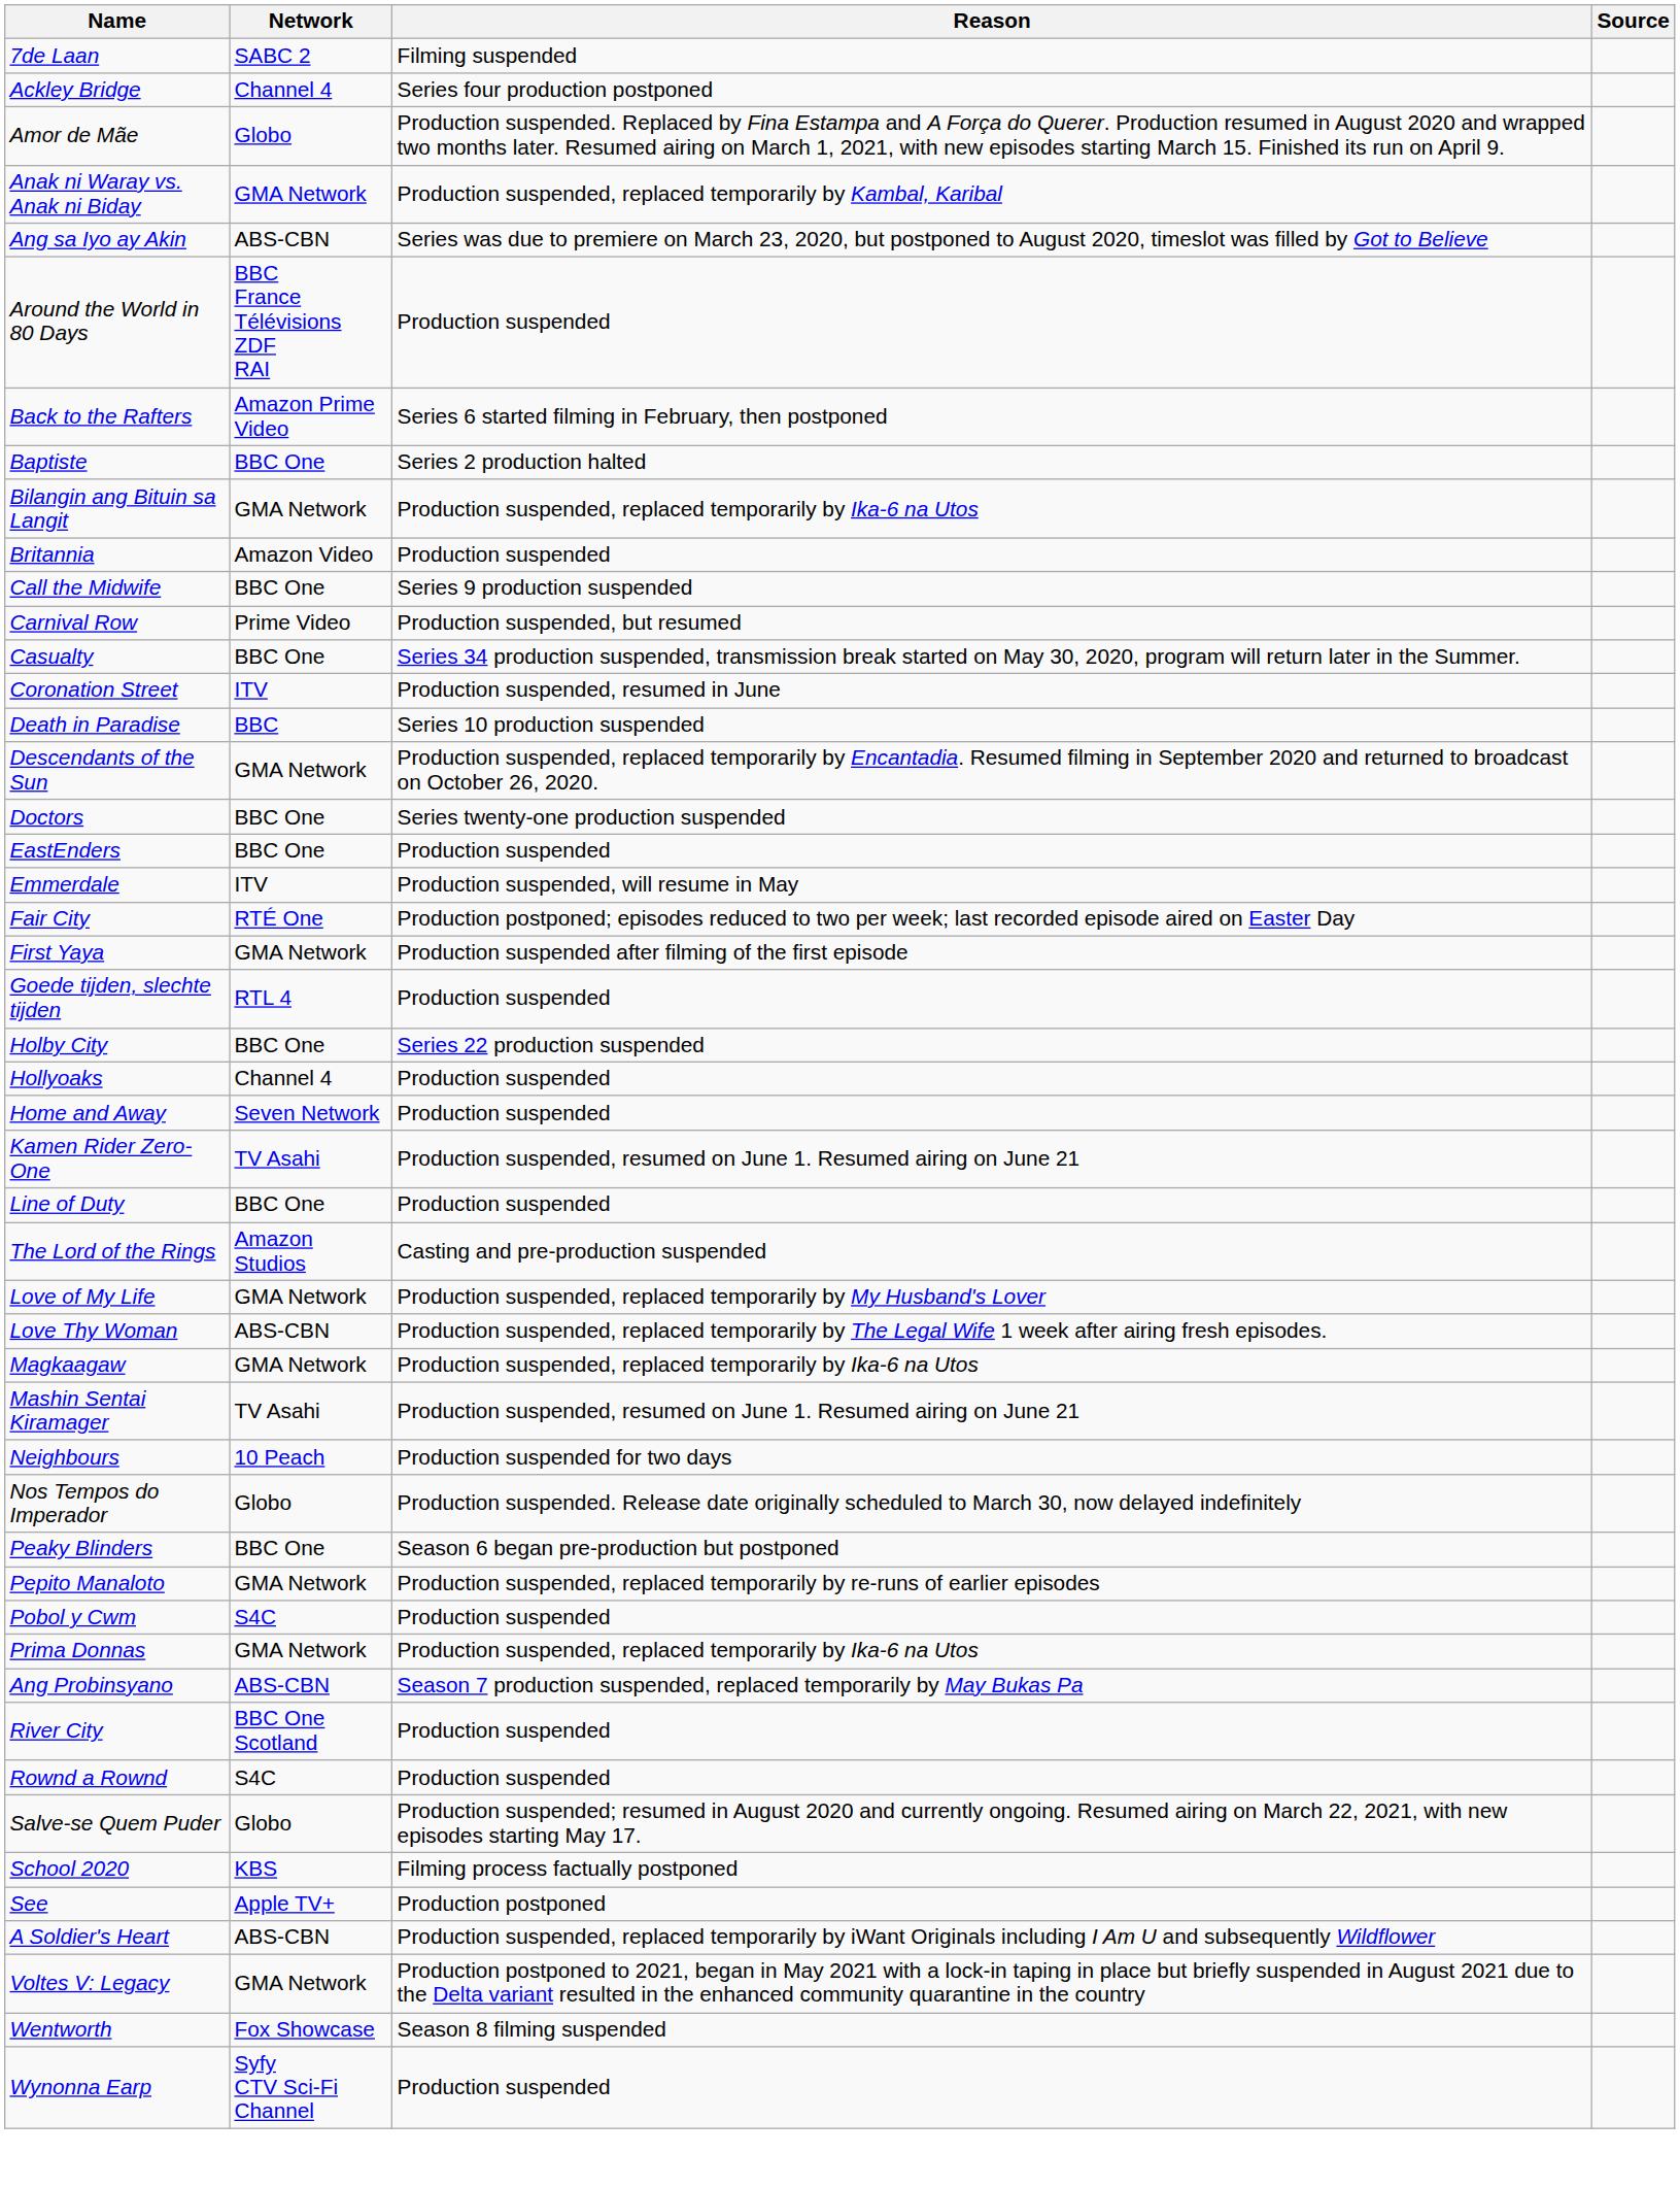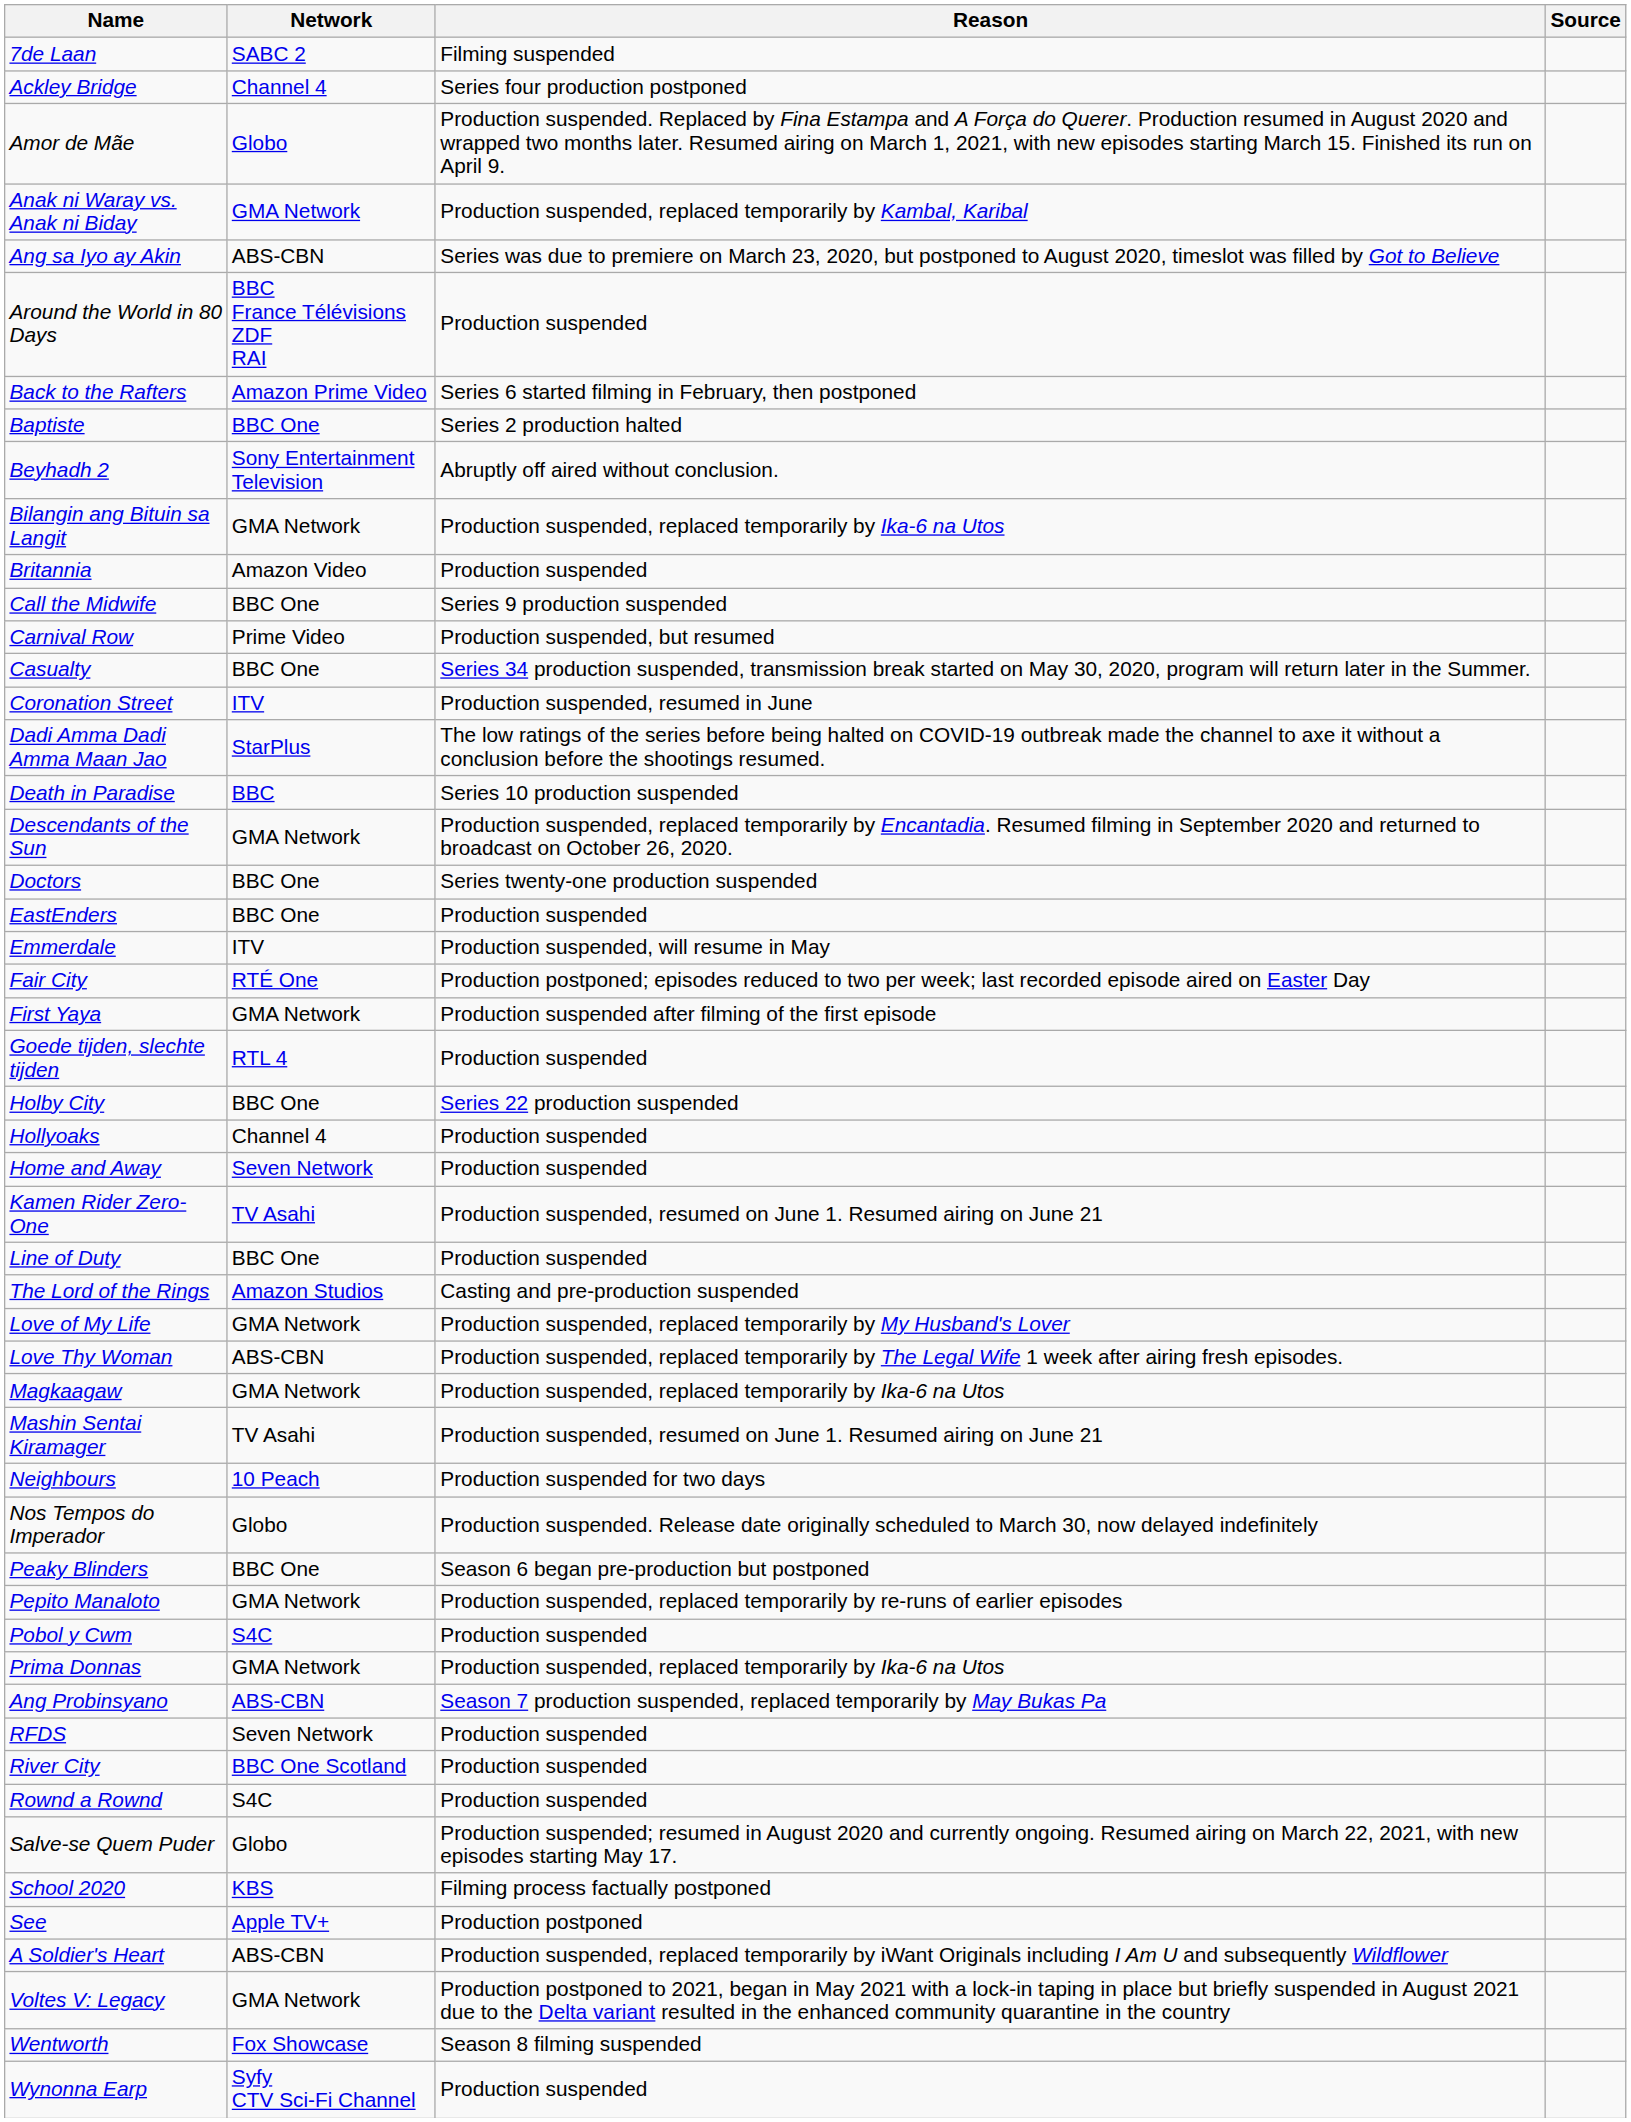 <table class="wikitable sortable">
 <tr>
 <th>Name</th>
 <th>Network</th>
 <th>Reason</th>
 <th>Source</th>
 </tr>
 <tr>
 <td><em><a href='#'>7de Laan</a></em></td>
 <td><a href='#'>SABC 2</a></td>
 <td>Filming suspended</td>
 <td></td>
 </tr>
 <tr>
 <td><em><a href='#'>Ackley Bridge</a></em></td>
 <td><a href='#'>Channel 4</a></td>
 <td>Series four production postponed</td>
 <td></td>
 </tr>
 <tr>
 <td><em>Amor de Mãe</em></td>
 <td><a href='#'>Globo</a></td>
 <td>Production suspended. Replaced by <em>Fina Estampa</em> and <em>A Força do Querer</em>. Production resumed in August 2020 and wrapped two months later. Resumed airing on March 1, 2021, with new episodes starting March 15. Finished its run on April 9.</td>
 <td></td>
 </tr>
 <tr>
 <td><em><a href='#'>Anak ni Waray vs. Anak ni Biday</a></em></td>
 <td><a href='#'>GMA Network</a></td>
 <td>Production suspended, replaced temporarily by <em><a href='#'>Kambal, Karibal</a></em></td>
 <td></td>
 </tr>
 <tr>
 <td><em><a href='#'>Ang sa Iyo ay Akin</a></em></td>
 <td>ABS-CBN</td>
 <td>Series was due to premiere on March 23, 2020, but postponed to August 2020, timeslot was filled by <em><a href='#'>Got to Believe</a></em></td>
 <td></td>
 </tr>
 <tr>
 <td><em>Around the World in 80 Days</em></td>
 <td><a href='#'>BBC</a><br><a href='#'>France Télévisions</a><br><a href='#'>ZDF</a><br><a href='#'>RAI</a></td>
 <td>Production suspended</td>
 <td></td>
 </tr>
 <tr>
 <td><em><a href='#'>Back to the Rafters</a></em></td>
 <td><a href='#'>Amazon Prime Video</a></td>
 <td>Series 6 started filming in February, then postponed</td>
 <td></td>
 </tr>
 <tr>
 <td><em><a href='#'>Baptiste</a></em></td>
 <td><a href='#'>BBC One</a></td>
 <td>Series 2 production halted</td>
 <td></td>
 </tr>
 <tr>
+<td><em><a href='#'>Beyhadh 2</a></em></td>
+<td><a href='#'>Sony Entertainment Television</a></td>
+<td>Abruptly off aired without conclusion.</td>
+<td></td>
+</tr>
+<tr>
 <td><em><a href='#'>Bilangin ang Bituin sa Langit</a></em></td>
 <td>GMA Network</td>
 <td>Production suspended, replaced temporarily by <em><a href='#'>Ika-6 na Utos</a></em></td>
 <td></td>
 </tr>
 <tr>
 <td><em><a href='#'>Britannia</a></em></td>
 <td>Amazon Video</td>
 <td>Production suspended</td>
 <td></td>
 </tr>
 <tr>
 <td><em><a href='#'>Call the Midwife</a></em></td>
 <td>BBC One</td>
 <td>Series 9 production suspended</td>
 <td></td>
 </tr>
 <tr>
 <td><em><a href='#'>Carnival Row</a></em></td>
 <td>Prime Video</td>
 <td>Production suspended, but resumed</td>
 <td></td>
 </tr>
 <tr>
 <td><em><a href='#'>Casualty</a></em></td>
 <td>BBC One</td>
 <td><a href='#'>Series 34</a> production suspended, transmission break started on May 30, 2020, program will return later in the Summer.</td>
 <td></td>
 </tr>
 <tr>
 <td><em><a href='#'>Coronation Street</a></em></td>
 <td><a href='#'>ITV</a></td>
 <td>Production suspended, resumed in June</td>
+<td></td>
+</tr>
+<tr>
+<td><em><a href='#'>Dadi Amma Dadi Amma Maan Jao</a></em></td>
+<td><a href='#'>StarPlus</a></td>
+<td>The low ratings of the series before being halted on COVID-19 outbreak made the channel to axe it without a conclusion before the shootings resumed.</td>
 <td></td>
 </tr>
 <tr>
 <td><em><a href='#'>Death in Paradise</a></em></td>
 <td><a href='#'>BBC</a></td>
 <td>Series 10 production suspended</td>
 <td></td>
 </tr>
 <tr>
 <td><em><a href='#'>Descendants of the Sun</a></em></td>
 <td>GMA Network</td>
 <td>Production suspended, replaced temporarily by <em><a href='#'>Encantadia</a></em>. Resumed filming in September 2020 and returned to broadcast on October 26, 2020.</td>
 <td></td>
 </tr>
 <tr>
 <td><em><a href='#'>Doctors</a></em></td>
 <td>BBC One</td>
 <td>Series twenty-one production suspended</td>
 <td></td>
 </tr>
 <tr>
 <td><em><a href='#'>EastEnders</a></em></td>
 <td>BBC One</td>
 <td>Production suspended</td>
 <td></td>
 </tr>
 <tr>
 <td><em><a href='#'>Emmerdale</a></em></td>
 <td>ITV</td>
 <td>Production suspended, will resume in May</td>
 <td></td>
 </tr>
 <tr>
 <td><em><a href='#'>Fair City</a></em></td>
 <td><a href='#'>RTÉ One</a></td>
 <td>Production postponed; episodes reduced to two per week; last recorded episode aired on <a href='#'>Easter</a> Day</td>
 <td></td>
 </tr>
 <tr>
 <td><em><a href='#'>First Yaya</a></em></td>
 <td>GMA Network</td>
 <td>Production suspended after filming of the first episode</td>
 <td></td>
 </tr>
 <tr>
 <td><em><a href='#'>Goede tijden, slechte tijden</a></em></td>
 <td><a href='#'>RTL 4</a></td>
 <td>Production suspended</td>
 <td></td>
 </tr>
 <tr>
 <td><em><a href='#'>Holby City</a></em></td>
 <td>BBC One</td>
 <td><a href='#'>Series 22</a> production suspended</td>
 <td></td>
 </tr>
 <tr>
 <td><em><a href='#'>Hollyoaks</a></em></td>
 <td>Channel 4</td>
 <td>Production suspended</td>
 <td></td>
 </tr>
 <tr>
 <td><em><a href='#'>Home and Away</a></em></td>
 <td><a href='#'>Seven Network</a></td>
 <td>Production suspended</td>
 <td></td>
 </tr>
 <tr>
 <td><em><a href='#'>Kamen Rider Zero-One</a></em></td>
 <td><a href='#'>TV Asahi</a></td>
 <td>Production suspended, resumed on June 1. Resumed airing on June 21</td>
 <td></td>
 </tr>
 <tr>
 <td><em><a href='#'>Line of Duty</a></em></td>
 <td>BBC One</td>
 <td>Production suspended</td>
 <td></td>
 </tr>
 <tr>
 <td><em><a href='#'>The Lord of the Rings</a></em></td>
 <td><a href='#'>Amazon Studios</a></td>
 <td>Casting and pre-production suspended</td>
 <td></td>
 </tr>
 <tr>
 <td><em><a href='#'>Love of My Life</a></em></td>
 <td>GMA Network</td>
 <td>Production suspended, replaced temporarily by <em><a href='#'>My Husband's Lover</a></em></td>
 <td></td>
 </tr>
 <tr>
 <td><em><a href='#'>Love Thy Woman</a></em></td>
 <td>ABS-CBN</td>
 <td>Production suspended, replaced temporarily by <em><a href='#'>The Legal Wife</a></em> 1 week after airing fresh episodes.</td>
 <td></td>
 </tr>
 <tr>
 <td><em><a href='#'>Magkaagaw</a></em></td>
 <td>GMA Network</td>
 <td>Production suspended, replaced temporarily by <em>Ika-6 na Utos</em></td>
 <td></td>
 </tr>
 <tr>
 <td><em><a href='#'>Mashin Sentai Kiramager</a></em></td>
 <td>TV Asahi</td>
 <td>Production suspended, resumed on June 1. Resumed airing on June 21</td>
 <td></td>
 </tr>
 <tr>
 <td><em><a href='#'>Neighbours</a></em></td>
 <td><a href='#'>10 Peach</a></td>
 <td>Production suspended for two days</td>
 <td></td>
 </tr>
 <tr>
 <td><em>Nos Tempos do Imperador</em></td>
 <td>Globo</td>
 <td>Production suspended. Release date originally scheduled to March 30, now delayed indefinitely</td>
 <td></td>
 </tr>
 <tr>
 <td><em><a href='#'>Peaky Blinders</a></em></td>
 <td>BBC One</td>
 <td>Season 6 began pre-production but postponed</td>
 <td></td>
 </tr>
 <tr>
 <td><em><a href='#'>Pepito Manaloto</a></em></td>
 <td>GMA Network</td>
 <td>Production suspended, replaced temporarily by re-runs of earlier episodes</td>
 <td></td>
 </tr>
 <tr>
 <td><em><a href='#'>Pobol y Cwm</a></em></td>
 <td><a href='#'>S4C</a></td>
 <td>Production suspended</td>
 <td></td>
 </tr>
 <tr>
 <td><em><a href='#'>Prima Donnas</a></em></td>
 <td>GMA Network</td>
 <td>Production suspended, replaced temporarily by <em>Ika-6 na Utos</em></td>
 <td></td>
 </tr>
 <tr>
 <td><em><a href='#'>Ang Probinsyano</a></em></td>
 <td><a href='#'>ABS-CBN</a></td>
 <td><a href='#'>Season 7</a> production suspended, replaced temporarily by <em><a href='#'>May Bukas Pa</a></em></td>
 <td></td>
 </tr>
 <tr>
+<td><em><a href='#'>RFDS</a></em></td>
+<td>Seven Network</td>
+<td>Production suspended</td>
+<td></td>
+</tr>
+<tr>
 <td><em><a href='#'>River City</a></em></td>
 <td><a href='#'>BBC One Scotland</a></td>
 <td>Production suspended</td>
 <td></td>
 </tr>
 <tr>
 <td><em><a href='#'>Rownd a Rownd</a></em></td>
 <td>S4C</td>
 <td>Production suspended</td>
 <td></td>
 </tr>
 <tr>
 <td><em>Salve-se Quem Puder</em></td>
 <td>Globo</td>
 <td>Production suspended; resumed in August 2020 and currently ongoing. Resumed airing on March 22, 2021, with new episodes starting May 17.</td>
 <td></td>
 </tr>
 <tr>
 <td><em><a href='#'>School 2020</a></em></td>
 <td><a href='#'>KBS</a></td>
 <td>Filming process factually postponed</td>
 <td></td>
 </tr>
 <tr>
 <td><em><a href='#'>See</a></em></td>
 <td><a href='#'>Apple TV+</a></td>
 <td>Production postponed</td>
 <td></td>
 </tr>
 <tr>
 <td><em><a href='#'>A Soldier's Heart</a></em></td>
 <td>ABS-CBN</td>
 <td>Production suspended, replaced temporarily by iWant Originals including <em>I Am U</em> and subsequently <em><a href='#'>Wildflower</a></em></td>
 <td></td>
 </tr>
 <tr>
 <td><em><a href='#'>Voltes V: Legacy</a></em></td>
 <td>GMA Network</td>
 <td>Production postponed to 2021, began in May 2021 with a lock-in taping in place but briefly suspended in August 2021 due to the <a href='#'>Delta variant</a> resulted in the enhanced community quarantine in the country</td>
 <td></td>
 </tr>
 <tr>
 <td><em><a href='#'>Wentworth</a></em></td>
 <td><a href='#'>Fox Showcase</a></td>
 <td>Season 8 filming suspended</td>
 <td></td>
 </tr>
 <tr>
 <td><em><a href='#'>Wynonna Earp</a></em></td>
 <td><a href='#'>Syfy</a><br><a href='#'>CTV Sci-Fi Channel</a></td>
 <td>Production suspended</td>
 <td></td>
 </tr>
 </table>
